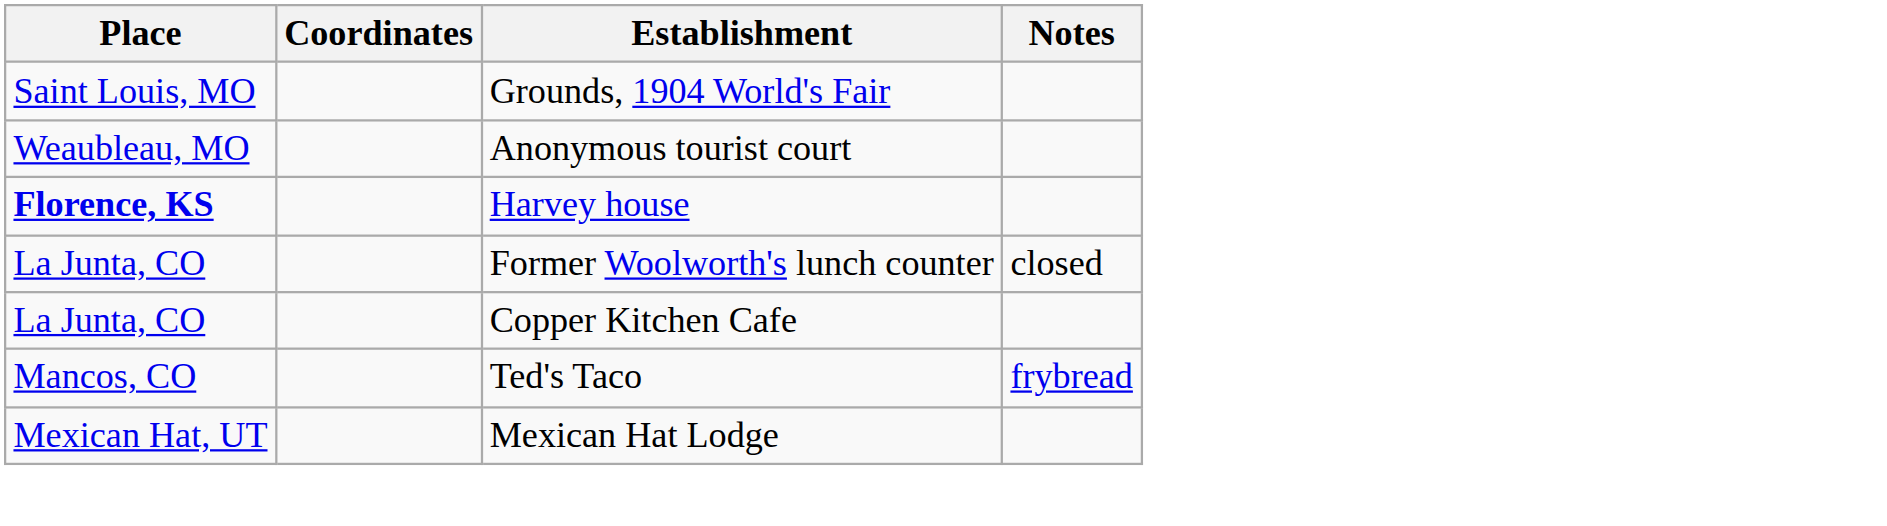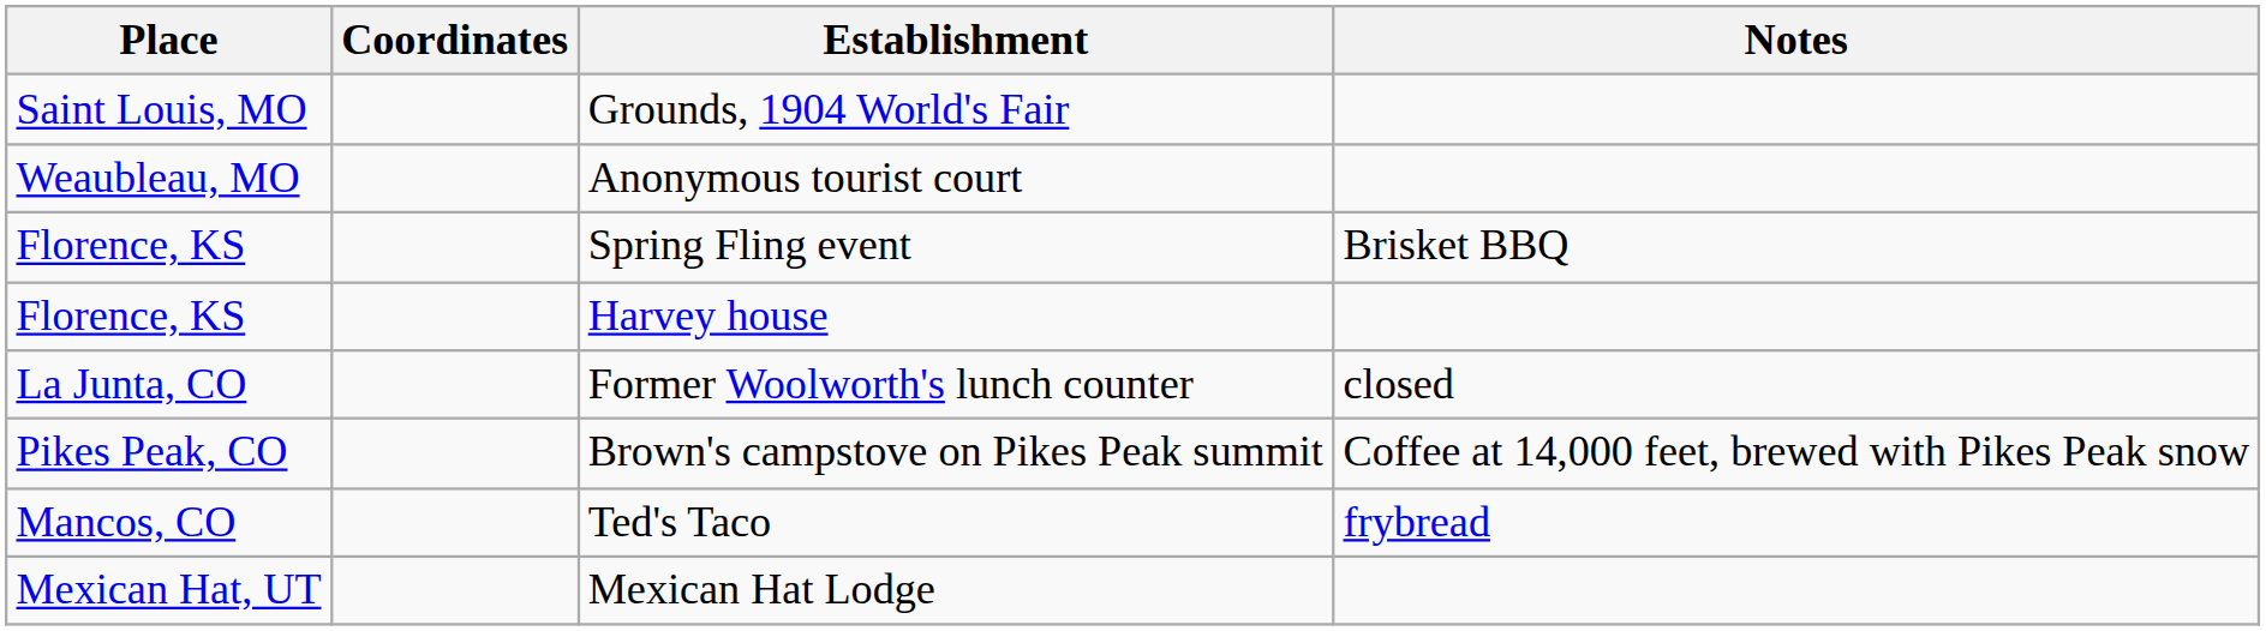 <table class="wikitable">
 <tr>
 <th>Place</th>
 <th>Coordinates</th>
 <th>Establishment</th>
 <th>Notes</th>
 </tr>
 <tr>
 <td><a href='#'>Saint Louis, MO</a></td>
 <td></td>
 <td>Grounds, <a href='#'>1904 World's Fair</a></td>
 <td></td>
 </tr>
 <tr>
 <td><a href='#'>Weaubleau, MO</a></td>
 <td></td>
 <td>Anonymous tourist court</td>
 <td></td>
 </tr>
 <tr>
-<td><strong><a href='#'>Florence, KS</a></strong></td>
+<td><a href='#'>Florence, KS</a></td>
+<td></td>
+<td>Spring Fling event</td>
+<td>Brisket BBQ</td>
+</tr>
+<tr>
+<td><a href='#'>Florence, KS</a></td>
 <td></td>
 <td><a href='#'>Harvey house</a></td>
 <td></td>
 </tr>
 <tr>
 <td><a href='#'>La Junta, CO</a></td>
 <td></td>
 <td>Former <a href='#'>Woolworth's</a> lunch counter</td>
 <td>closed</td>
 </tr>
 <tr>
-<td><a href='#'>La Junta, CO</a></td>
+<td><a href='#'>Pikes Peak, CO</a></td>
 <td></td>
-<td>Copper Kitchen Cafe</td>
-<td></td>
+<td>Brown's campstove on Pikes Peak summit</td>
+<td>Coffee at 14,000 feet, brewed with Pikes Peak snow</td>
 </tr>
 <tr>
 <td><a href='#'>Mancos, CO</a></td>
 <td></td>
 <td>Ted's Taco</td>
 <td><a href='#'>frybread</a></td>
 </tr>
 <tr>
 <td><a href='#'>Mexican Hat, UT</a></td>
 <td></td>
 <td>Mexican Hat Lodge</td>
 <td></td>
 </tr>
 </table>
